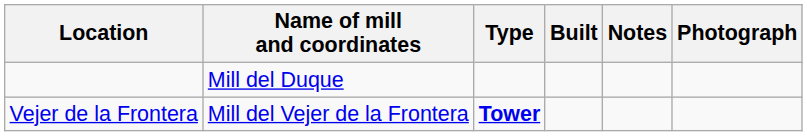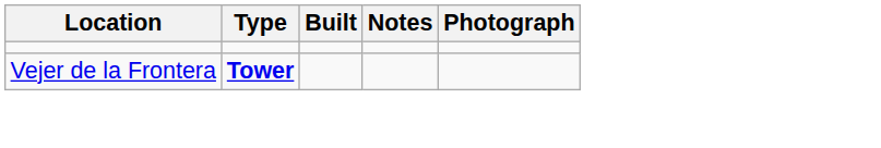 <table class="wikitable">
 <tr>
 <th>Location</th>
-<th>Name of mill<br>and coordinates</th>
 <th>Type</th>
 <th>Built</th>
 <th>Notes</th>
 <th>Photograph</th>
 </tr>
 <tr>
 <td></td>
-<td><a href='#'>Mill del Duque</a></td>
 <td></td>
 <td></td>
 <td></td>
 <td></td>
 </tr>
 <tr>
 <td><a href='#'>Vejer de la Frontera</a></td>
-<td><a href='#'>Mill del Vejer de la Frontera</a></td>
 <td><strong><a href='#'>Tower</a></strong></td>
 <td></td>
 <td></td>
 <td></td>
 </tr>
 </table>
